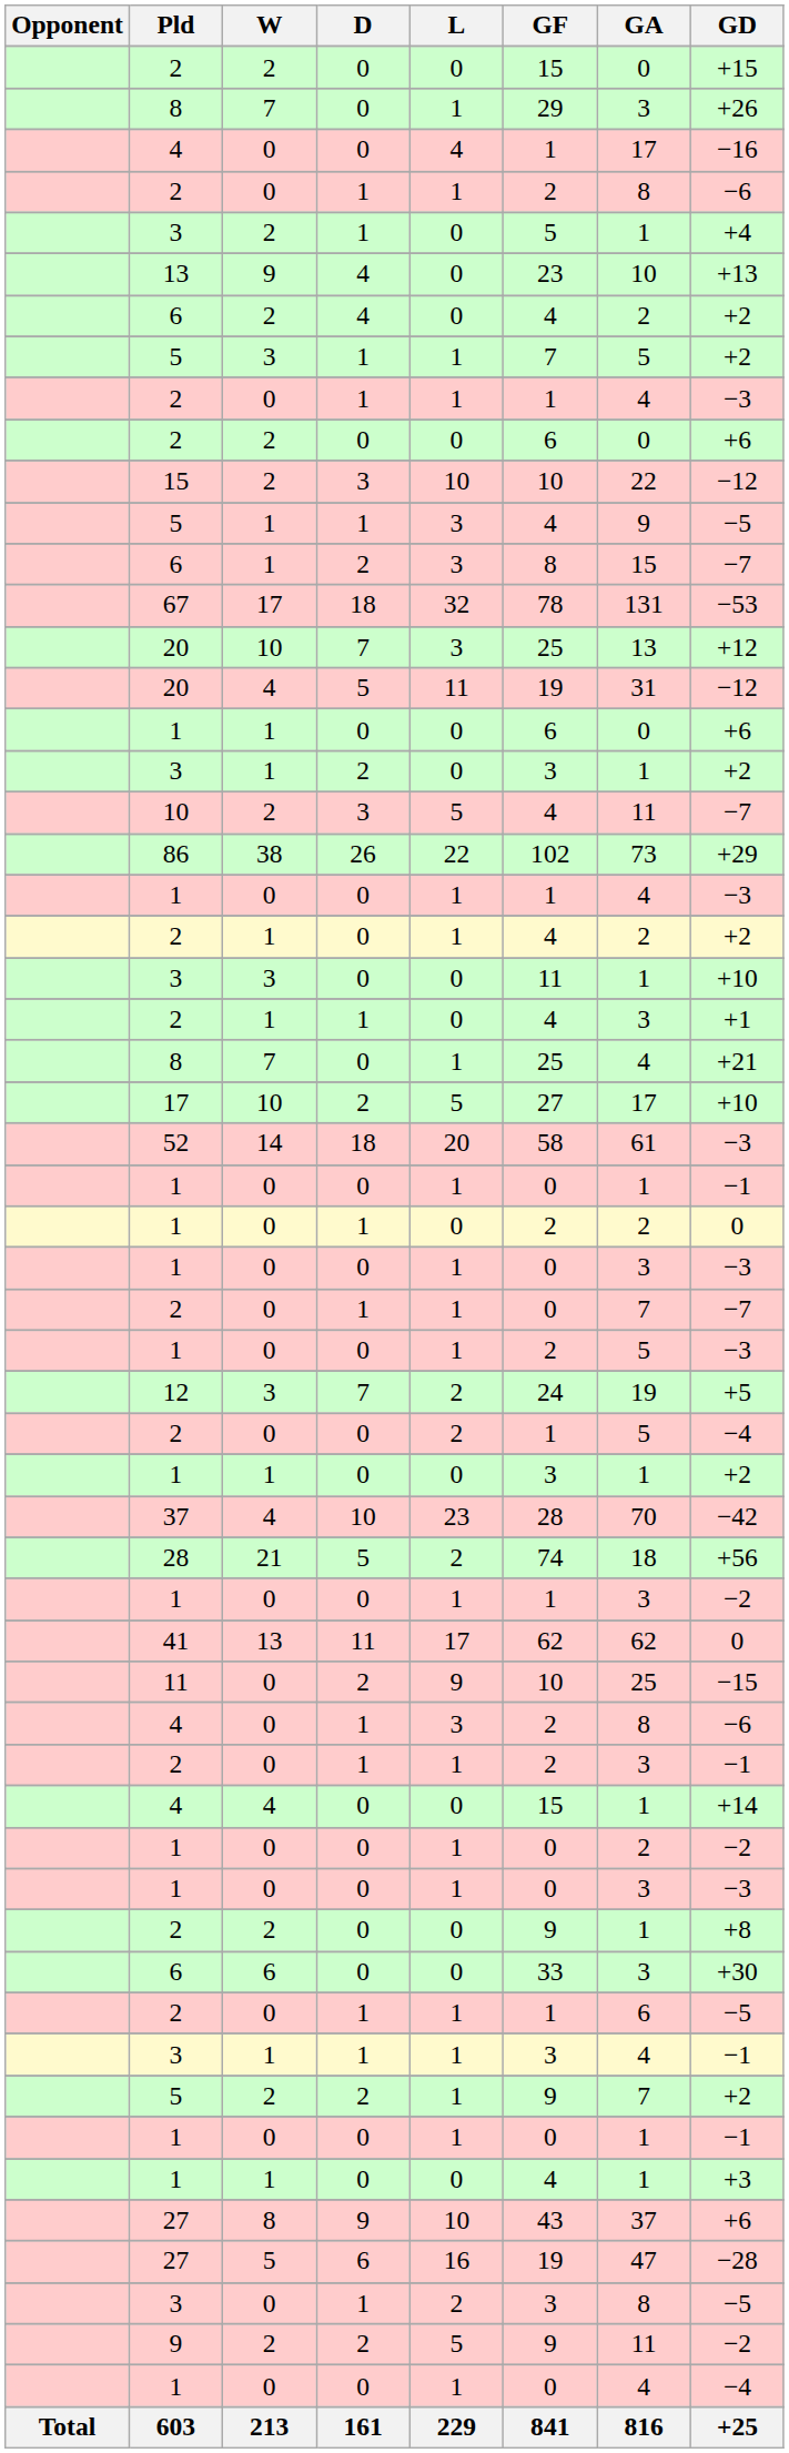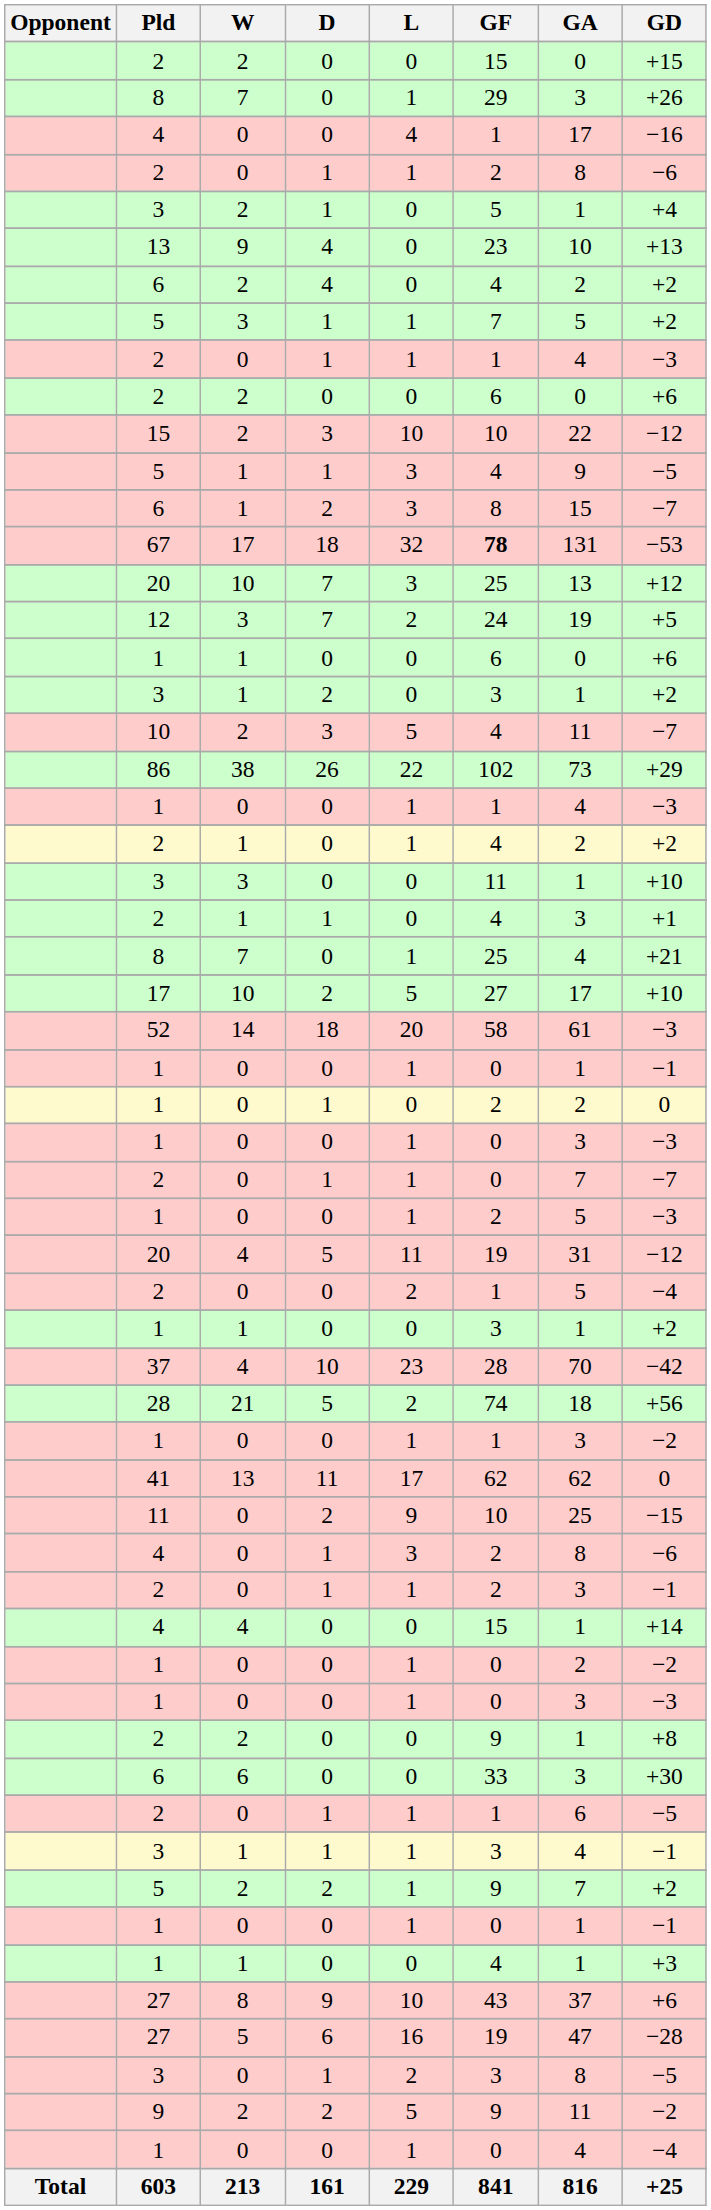 <table class="wikitable sortable" style="text-align: center">
 <tr>
 <th width=50>Opponent<br></th>
 <th width=50>Pld<br></th>
 <th width=50>W<br></th>
 <th width=50>D<br></th>
 <th width=50>L<br></th>
 <th width=50>GF<br></th>
 <th width=50>GA<br></th>
 <th width=50>GD<br></th>
 </tr>
 <tr>
 </tr>
 <tr bgcolor=CCFFCC>
 <td style="text-align:left;"></td>
 <td>2</td>
 <td>2</td>
 <td>0</td>
 <td>0</td>
 <td>15</td>
 <td>0</td>
 <td>+15</td>
 </tr>
 <tr>
 </tr>
 <tr bgcolor=CCFFCC>
 <td style="text-align:left;"></td>
 <td>8</td>
 <td>7</td>
 <td>0</td>
 <td>1</td>
 <td>29</td>
 <td>3</td>
 <td>+26</td>
 </tr>
 <tr>
 </tr>
 <tr bgcolor=FFCCCC>
 <td style="text-align:left;"></td>
 <td>4</td>
 <td>0</td>
 <td>0</td>
 <td>4</td>
 <td>1</td>
 <td>17</td>
 <td>−16</td>
 </tr>
 <tr>
 </tr>
 <tr bgcolor=FFCCCC>
 <td style="text-align:left;"></td>
 <td>2</td>
 <td>0</td>
 <td>1</td>
 <td>1</td>
 <td>2</td>
 <td>8</td>
 <td>−6</td>
 </tr>
 <tr>
 </tr>
 <tr bgcolor=CCFFCC>
 <td style="text-align:left;"></td>
 <td>3</td>
 <td>2</td>
 <td>1</td>
 <td>0</td>
 <td>5</td>
 <td>1</td>
 <td>+4</td>
 </tr>
 <tr>
 </tr>
 <tr bgcolor=CCFFCC>
 <td style="text-align:left;"></td>
 <td>13</td>
 <td>9</td>
 <td>4</td>
 <td>0</td>
 <td>23</td>
 <td>10</td>
 <td>+13</td>
 </tr>
 <tr>
 </tr>
 <tr bgcolor=CCFFCC>
 <td style="text-align:left;"></td>
 <td>6</td>
 <td>2</td>
 <td>4</td>
 <td>0</td>
 <td>4</td>
 <td>2</td>
 <td>+2</td>
 </tr>
 <tr>
 </tr>
 <tr bgcolor=CCFFCC>
 <td style="text-align:left;"></td>
 <td>5</td>
 <td>3</td>
 <td>1</td>
 <td>1</td>
 <td>7</td>
 <td>5</td>
 <td>+2</td>
 </tr>
 <tr>
 </tr>
 <tr bgcolor=FFCCCC>
 <td style="text-align:left;"></td>
 <td>2</td>
 <td>0</td>
 <td>1</td>
 <td>1</td>
 <td>1</td>
 <td>4</td>
 <td>−3</td>
 </tr>
 <tr>
 </tr>
 <tr bgcolor=CCFFCC>
 <td style="text-align:left;"></td>
 <td>2</td>
 <td>2</td>
 <td>0</td>
 <td>0</td>
 <td>6</td>
 <td>0</td>
 <td>+6</td>
 </tr>
 <tr>
 </tr>
 <tr bgcolor=FFCCCC>
 <td style="text-align:left;"></td>
 <td>15</td>
 <td>2</td>
 <td>3</td>
 <td>10</td>
 <td>10</td>
 <td>22</td>
 <td>−12</td>
 </tr>
 <tr>
 </tr>
 <tr bgcolor=FFCCCC>
 <td style="text-align:left;"></td>
 <td>5</td>
 <td>1</td>
 <td>1</td>
 <td>3</td>
 <td>4</td>
 <td>9</td>
 <td>−5</td>
 </tr>
 <tr>
 </tr>
 <tr bgcolor=FFCCCC>
 <td style="text-align:left;"></td>
 <td>6</td>
 <td>1</td>
 <td>2</td>
 <td>3</td>
 <td>8</td>
 <td>15</td>
 <td>−7</td>
 </tr>
 <tr>
 </tr>
 <tr bgcolor=FFCCCC>
 <td style="text-align:left;"></td>
 <td>67</td>
 <td>17</td>
 <td>18</td>
 <td>32</td>
-<td>78</td>
+<td><strong>78</strong></td>
 <td>131</td>
 <td>−53</td>
 </tr>
 <tr>
 </tr>
 <tr bgcolor=CCFFCC>
 <td style="text-align:left;"></td>
 <td>20</td>
 <td>10</td>
 <td>7</td>
 <td>3</td>
 <td>25</td>
 <td>13</td>
 <td>+12</td>
 </tr>
 <tr>
 </tr>
-<tr bgcolor=FFCCCC>
+<tr bgcolor=CCFFCC>
 <td style="text-align:left;"></td>
-<td>20</td>
-<td>4</td>
-<td>5</td>
-<td>11</td>
+<td>12</td>
+<td>3</td>
+<td>7</td>
+<td>2</td>
+<td>24</td>
 <td>19</td>
-<td>31</td>
-<td>−12</td>
+<td>+5</td>
 </tr>
 <tr>
 </tr>
 <tr bgcolor=CCFFCC>
 <td style="text-align:left;"></td>
 <td>1</td>
 <td>1</td>
 <td>0</td>
 <td>0</td>
 <td>6</td>
 <td>0</td>
 <td>+6</td>
 </tr>
 <tr>
 </tr>
 <tr bgcolor=CCFFCC>
 <td style="text-align:left;"></td>
 <td>3</td>
 <td>1</td>
 <td>2</td>
 <td>0</td>
 <td>3</td>
 <td>1</td>
 <td>+2</td>
 </tr>
 <tr>
 </tr>
 <tr bgcolor=FFCCCC>
 <td style="text-align:left;"></td>
 <td>10</td>
 <td>2</td>
 <td>3</td>
 <td>5</td>
 <td>4</td>
 <td>11</td>
 <td>−7</td>
 </tr>
 <tr>
 </tr>
 <tr bgcolor=CCFFCC>
 <td style="text-align:left;"></td>
 <td>86</td>
 <td>38</td>
 <td>26</td>
 <td>22</td>
 <td>102</td>
 <td>73</td>
 <td>+29</td>
 </tr>
 <tr>
 </tr>
 <tr bgcolor=FFCCCC>
 <td style="text-align:left;"></td>
 <td>1</td>
 <td>0</td>
 <td>0</td>
 <td>1</td>
 <td>1</td>
 <td>4</td>
 <td>−3</td>
 </tr>
 <tr>
 </tr>
 <tr bgcolor=FFFACD>
 <td style="text-align:left;"></td>
 <td>2</td>
 <td>1</td>
 <td>0</td>
 <td>1</td>
 <td>4</td>
 <td>2</td>
 <td>+2</td>
 </tr>
 <tr>
 </tr>
 <tr bgcolor=CCFFCC>
 <td style="text-align:left;"></td>
 <td>3</td>
 <td>3</td>
 <td>0</td>
 <td>0</td>
 <td>11</td>
 <td>1</td>
 <td>+10</td>
 </tr>
 <tr>
 </tr>
 <tr bgcolor=CCFFCC>
 <td style="text-align:left;"></td>
 <td>2</td>
 <td>1</td>
 <td>1</td>
 <td>0</td>
 <td>4</td>
 <td>3</td>
 <td>+1</td>
 </tr>
 <tr>
 </tr>
 <tr bgcolor=CCFFCC>
 <td style="text-align:left;"></td>
 <td>8</td>
 <td>7</td>
 <td>0</td>
 <td>1</td>
 <td>25</td>
 <td>4</td>
 <td>+21</td>
 </tr>
 <tr>
 </tr>
 <tr bgcolor=CCFFCC>
 <td style="text-align:left;"></td>
 <td>17</td>
 <td>10</td>
 <td>2</td>
 <td>5</td>
 <td>27</td>
 <td>17</td>
 <td>+10</td>
 </tr>
 <tr>
 </tr>
 <tr bgcolor=FFCCCC>
 <td style="text-align:left;"></td>
 <td>52</td>
 <td>14</td>
 <td>18</td>
 <td>20</td>
 <td>58</td>
 <td>61</td>
 <td>−3</td>
 </tr>
 <tr>
 </tr>
 <tr bgcolor=FFCCCC>
 <td style="text-align:left;"></td>
 <td>1</td>
 <td>0</td>
 <td>0</td>
 <td>1</td>
 <td>0</td>
 <td>1</td>
 <td>−1</td>
 </tr>
 <tr>
 </tr>
 <tr bgcolor=FFFACD>
 <td style="text-align:left;"></td>
 <td>1</td>
 <td>0</td>
 <td>1</td>
 <td>0</td>
 <td>2</td>
 <td>2</td>
 <td>0</td>
 </tr>
 <tr>
 </tr>
 <tr bgcolor=FFCCCC>
 <td style="text-align:left;"></td>
 <td>1</td>
 <td>0</td>
 <td>0</td>
 <td>1</td>
 <td>0</td>
 <td>3</td>
 <td>−3</td>
 </tr>
 <tr>
 </tr>
 <tr bgcolor=FFCCCC>
 <td style="text-align:left;"></td>
 <td>2</td>
 <td>0</td>
 <td>1</td>
 <td>1</td>
 <td>0</td>
 <td>7</td>
 <td>−7</td>
 </tr>
 <tr>
 </tr>
 <tr bgcolor=FFCCCC>
 <td style="text-align:left;"></td>
 <td>1</td>
 <td>0</td>
 <td>0</td>
 <td>1</td>
 <td>2</td>
 <td>5</td>
 <td>−3</td>
 </tr>
 <tr>
 </tr>
-<tr bgcolor=CCFFCC>
+<tr bgcolor=FFCCCC>
 <td style="text-align:left;"></td>
-<td>12</td>
-<td>3</td>
-<td>7</td>
-<td>2</td>
-<td>24</td>
+<td>20</td>
+<td>4</td>
+<td>5</td>
+<td>11</td>
 <td>19</td>
-<td>+5</td>
+<td>31</td>
+<td>−12</td>
 </tr>
 <tr>
 </tr>
 <tr bgcolor=FFCCCC>
 <td style="text-align:left;"></td>
 <td>2</td>
 <td>0</td>
 <td>0</td>
 <td>2</td>
 <td>1</td>
 <td>5</td>
 <td>−4</td>
 </tr>
 <tr>
 </tr>
 <tr bgcolor=CCFFCC>
 <td style="text-align:left;"></td>
 <td>1</td>
 <td>1</td>
 <td>0</td>
 <td>0</td>
 <td>3</td>
 <td>1</td>
 <td>+2</td>
 </tr>
 <tr>
 </tr>
 <tr bgcolor=FFCCCC>
 <td style="text-align:left;"></td>
 <td>37</td>
 <td>4</td>
 <td>10</td>
 <td>23</td>
 <td>28</td>
 <td>70</td>
 <td>−42</td>
 </tr>
 <tr>
 </tr>
 <tr bgcolor=CCFFCC>
 <td style="text-align:left;"></td>
 <td>28</td>
 <td>21</td>
 <td>5</td>
 <td>2</td>
 <td>74</td>
 <td>18</td>
 <td>+56</td>
 </tr>
 <tr>
 </tr>
 <tr bgcolor=FFCCCC>
 <td style="text-align:left;"></td>
 <td>1</td>
 <td>0</td>
 <td>0</td>
 <td>1</td>
 <td>1</td>
 <td>3</td>
 <td>−2</td>
 </tr>
 <tr>
 </tr>
 <tr bgcolor=FFCCCC>
 <td style="text-align:left;"></td>
 <td>41</td>
 <td>13</td>
 <td>11</td>
 <td>17</td>
 <td>62</td>
 <td>62</td>
 <td>0</td>
 </tr>
 <tr>
 </tr>
 <tr bgcolor=FFCCCC>
 <td style="text-align:left;"></td>
 <td>11</td>
 <td>0</td>
 <td>2</td>
 <td>9</td>
 <td>10</td>
 <td>25</td>
 <td>−15</td>
 </tr>
 <tr>
 </tr>
 <tr bgcolor=FFCCCC>
 <td style="text-align:left;"></td>
 <td>4</td>
 <td>0</td>
 <td>1</td>
 <td>3</td>
 <td>2</td>
 <td>8</td>
 <td>−6</td>
 </tr>
 <tr>
 </tr>
 <tr bgcolor=FFCCCC>
 <td style="text-align:left;"></td>
 <td>2</td>
 <td>0</td>
 <td>1</td>
 <td>1</td>
 <td>2</td>
 <td>3</td>
 <td>−1</td>
 </tr>
 <tr>
 </tr>
 <tr bgcolor=CCFFCC>
 <td style="text-align:left;"></td>
 <td>4</td>
 <td>4</td>
 <td>0</td>
 <td>0</td>
 <td>15</td>
 <td>1</td>
 <td>+14</td>
 </tr>
 <tr>
 </tr>
 <tr bgcolor=FFCCCC>
 <td style="text-align:left;"></td>
 <td>1</td>
 <td>0</td>
 <td>0</td>
 <td>1</td>
 <td>0</td>
 <td>2</td>
 <td>−2</td>
 </tr>
 <tr>
 </tr>
 <tr bgcolor=FFCCCC>
 <td style="text-align:left;"></td>
 <td>1</td>
 <td>0</td>
 <td>0</td>
 <td>1</td>
 <td>0</td>
 <td>3</td>
 <td>−3</td>
 </tr>
 <tr>
 </tr>
 <tr bgcolor=CCFFCC>
 <td style="text-align:left;"></td>
 <td>2</td>
 <td>2</td>
 <td>0</td>
 <td>0</td>
 <td>9</td>
 <td>1</td>
 <td>+8</td>
 </tr>
 <tr>
 </tr>
 <tr bgcolor=CCFFCC>
 <td style="text-align:left;"></td>
 <td>6</td>
 <td>6</td>
 <td>0</td>
 <td>0</td>
 <td>33</td>
 <td>3</td>
 <td>+30</td>
 </tr>
 <tr>
 </tr>
 <tr bgcolor=FFCCCC>
 <td style="text-align:left;"></td>
 <td>2</td>
 <td>0</td>
 <td>1</td>
 <td>1</td>
 <td>1</td>
 <td>6</td>
 <td>−5</td>
 </tr>
 <tr>
 </tr>
 <tr bgcolor=FFFACD>
 <td style="text-align:left;"></td>
 <td>3</td>
 <td>1</td>
 <td>1</td>
 <td>1</td>
 <td>3</td>
 <td>4</td>
 <td>−1</td>
 </tr>
 <tr>
 </tr>
 <tr bgcolor=CCFFCC>
 <td style="text-align:left;"></td>
 <td>5</td>
 <td>2</td>
 <td>2</td>
 <td>1</td>
 <td>9</td>
 <td>7</td>
 <td>+2</td>
 </tr>
 <tr>
 </tr>
 <tr bgcolor=FFCCCC>
 <td style="text-align:left;"></td>
 <td>1</td>
 <td>0</td>
 <td>0</td>
 <td>1</td>
 <td>0</td>
 <td>1</td>
 <td>−1</td>
 </tr>
 <tr>
 </tr>
 <tr bgcolor=CCFFCC>
 <td style="text-align:left;"></td>
 <td>1</td>
 <td>1</td>
 <td>0</td>
 <td>0</td>
 <td>4</td>
 <td>1</td>
 <td>+3</td>
 </tr>
 <tr>
 </tr>
 <tr bgcolor=FFCCCC>
 <td style="text-align:left;"></td>
 <td>27</td>
 <td>8</td>
 <td>9</td>
 <td>10</td>
 <td>43</td>
 <td>37</td>
 <td>+6</td>
 </tr>
 <tr>
 </tr>
 <tr bgcolor=FFCCCC>
 <td style="text-align:left;"></td>
 <td>27</td>
 <td>5</td>
 <td>6</td>
 <td>16</td>
 <td>19</td>
 <td>47</td>
 <td>−28</td>
 </tr>
 <tr>
 </tr>
 <tr bgcolor=FFCCCC>
 <td style="text-align:left;"></td>
 <td>3</td>
 <td>0</td>
 <td>1</td>
 <td>2</td>
 <td>3</td>
 <td>8</td>
 <td>−5</td>
 </tr>
 <tr>
 </tr>
 <tr bgcolor=FFCCCC>
 <td style="text-align:left;"></td>
 <td>9</td>
 <td>2</td>
 <td>2</td>
 <td>5</td>
 <td>9</td>
 <td>11</td>
 <td>−2</td>
 </tr>
 <tr>
 </tr>
 <tr bgcolor=FFCCCC>
 <td style="text-align:left;"></td>
 <td>1</td>
 <td>0</td>
 <td>0</td>
 <td>1</td>
 <td>0</td>
 <td>4</td>
 <td>−4</td>
 </tr>
 <tr>
 </tr>
 <tr class="sortbottom">
 <th>Total</th>
 <th>603</th>
 <th>213</th>
 <th>161</th>
 <th>229</th>
 <th>841</th>
 <th>816</th>
 <th>+25</th>
 </tr>
 </table>
